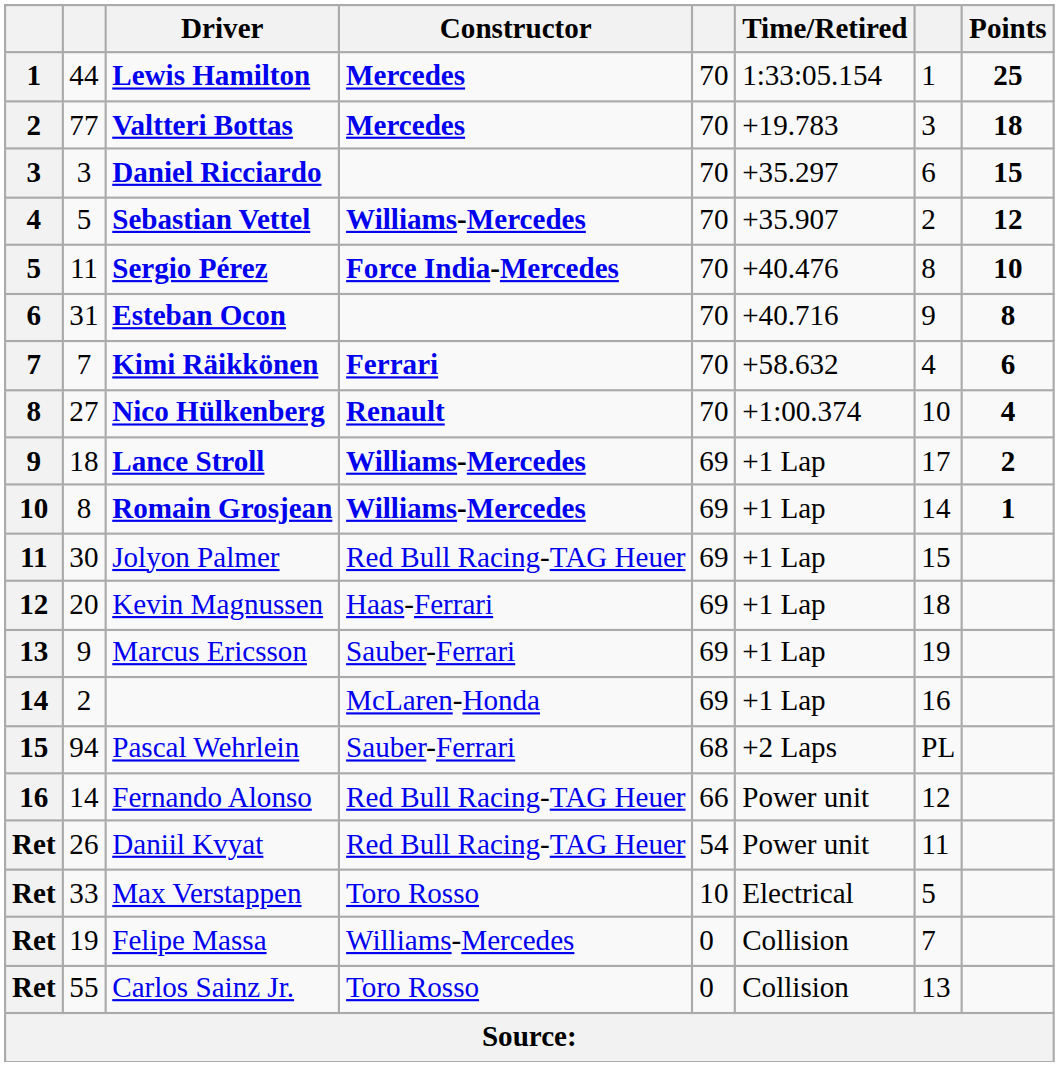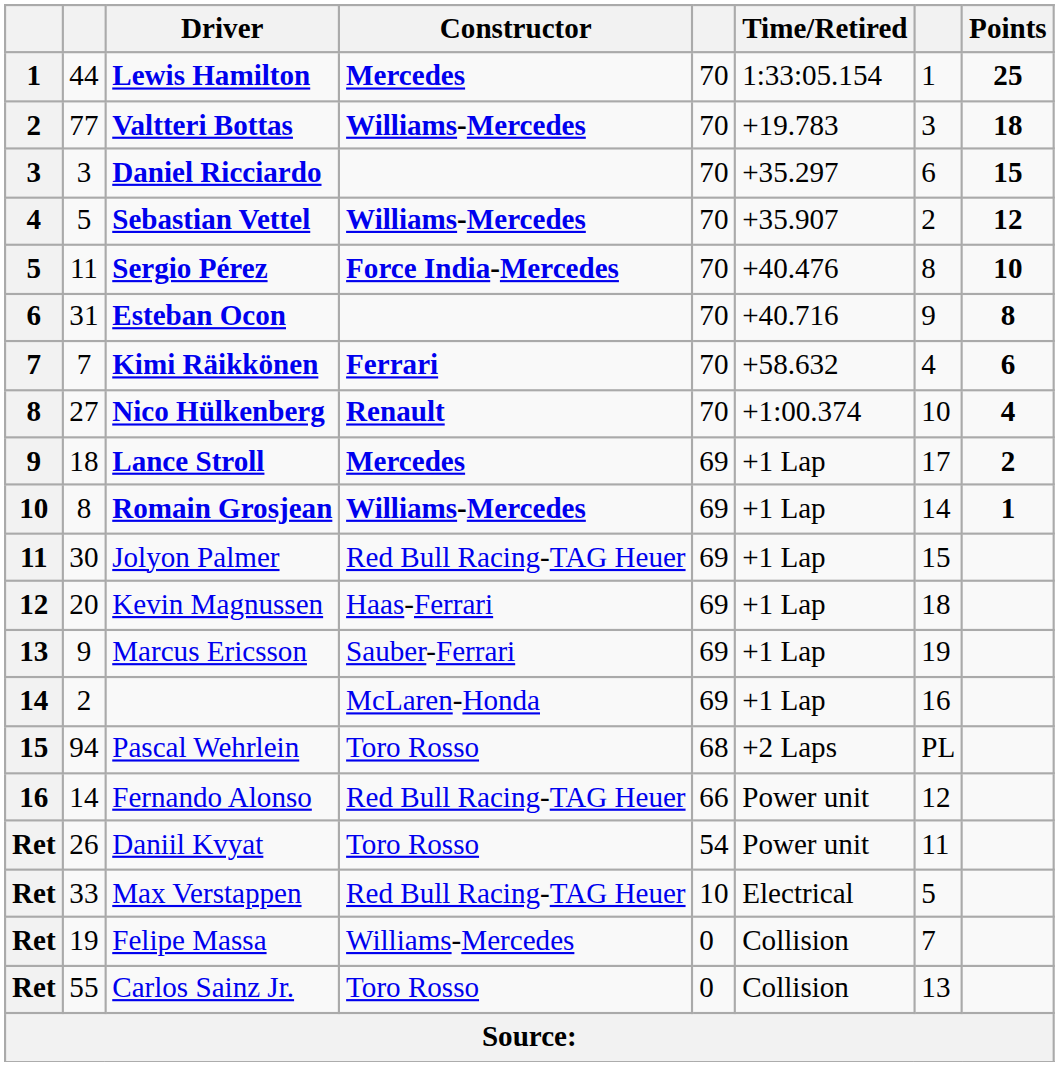 <table class="wikitable sortable" style="font-size: 85%;">
 <tr>
 <th scope="col"></th>
 <th scope="col"></th>
 <th scope="col">Driver</th>
 <th scope="col">Constructor</th>
 <th scope="col" class="unsortable"></th>
 <th scope="col" class="unsortable">Time/Retired</th>
 <th scope="col"></th>
 <th scope="col">Points</th>
 </tr>
 <tr>
 <th>1</th>
 <td align="center">44</td>
 <td> <strong><a href='#'>Lewis Hamilton</a></strong></td>
 <td><strong><a href='#'>Mercedes</a></strong></td>
 <td>70</td>
 <td>1:33:05.154</td>
 <td>1</td>
 <td align="center"><strong>25</strong></td>
 </tr>
 <tr>
 <th>2</th>
 <td align="center">77</td>
 <td> <strong><a href='#'>Valtteri Bottas</a></strong></td>
-<td><strong><a href='#'>Mercedes</a></strong></td>
+<td><strong><a href='#'>Williams</a>-<a href='#'>Mercedes</a></strong></td>
 <td>70</td>
 <td>+19.783</td>
 <td>3</td>
 <td align="center"><strong>18</strong></td>
 </tr>
 <tr>
 <th>3</th>
 <td align="center">3</td>
 <td> <strong><a href='#'>Daniel Ricciardo</a></strong></td>
 <td></td>
 <td>70</td>
 <td>+35.297</td>
 <td>6</td>
 <td align="center"><strong>15</strong></td>
 </tr>
 <tr>
 <th>4</th>
 <td align="center">5</td>
 <td> <strong><a href='#'>Sebastian Vettel</a></strong></td>
 <td><strong><a href='#'>Williams</a>-<a href='#'>Mercedes</a></strong></td>
 <td>70</td>
 <td>+35.907</td>
 <td>2</td>
 <td align="center"><strong>12</strong></td>
 </tr>
 <tr>
 <th>5</th>
 <td align="center">11</td>
 <td> <strong><a href='#'>Sergio Pérez</a></strong></td>
 <td><strong><a href='#'>Force India</a>-<a href='#'>Mercedes</a></strong></td>
 <td>70</td>
 <td>+40.476</td>
 <td>8</td>
 <td align=center><strong>10</strong></td>
 </tr>
 <tr>
 <th>6</th>
 <td align="center">31</td>
 <td> <strong><a href='#'>Esteban Ocon</a></strong></td>
 <td></td>
 <td>70</td>
 <td>+40.716</td>
 <td>9</td>
 <td align="center"><strong>8</strong></td>
 </tr>
 <tr>
 <th>7</th>
 <td align="center">7</td>
 <td> <strong><a href='#'>Kimi Räikkönen</a></strong></td>
 <td><strong><a href='#'>Ferrari</a></strong></td>
 <td>70</td>
 <td>+58.632</td>
 <td>4</td>
 <td align="center"><strong>6</strong></td>
 </tr>
 <tr>
 <th>8</th>
 <td align="center">27</td>
 <td> <strong><a href='#'>Nico Hülkenberg</a></strong></td>
 <td><strong><a href='#'>Renault</a></strong></td>
 <td>70</td>
 <td>+1:00.374</td>
 <td>10</td>
 <td align="center"><strong>4</strong></td>
 </tr>
 <tr>
 <th>9</th>
 <td align="center">18</td>
 <td> <strong><a href='#'>Lance Stroll</a></strong></td>
-<td><strong><a href='#'>Williams</a>-<a href='#'>Mercedes</a></strong></td>
+<td><strong><a href='#'>Mercedes</a></strong></td>
 <td>69</td>
 <td>+1 Lap</td>
 <td>17</td>
 <td align="center"><strong>2</strong></td>
 </tr>
 <tr>
 <th>10</th>
 <td align="center">8</td>
 <td> <strong><a href='#'>Romain Grosjean</a></strong></td>
 <td><strong><a href='#'>Williams</a>-<a href='#'>Mercedes</a></strong></td>
 <td>69</td>
 <td>+1 Lap</td>
 <td>14</td>
 <td align="center"><strong>1</strong></td>
 </tr>
 <tr>
 <th>11</th>
 <td align="center">30</td>
 <td> <a href='#'>Jolyon Palmer</a></td>
 <td><a href='#'>Red Bull Racing</a>-<a href='#'>TAG Heuer</a></td>
 <td>69</td>
 <td>+1 Lap</td>
 <td>15</td>
 <td></td>
 </tr>
 <tr>
 <th>12</th>
 <td align="center">20</td>
 <td> <a href='#'>Kevin Magnussen</a></td>
 <td><a href='#'>Haas</a>-<a href='#'>Ferrari</a></td>
 <td>69</td>
 <td>+1 Lap</td>
 <td>18</td>
 <td></td>
 </tr>
 <tr>
 <th>13</th>
 <td align="center">9</td>
 <td> <a href='#'>Marcus Ericsson</a></td>
 <td><a href='#'>Sauber</a>-<a href='#'>Ferrari</a></td>
 <td>69</td>
 <td>+1 Lap</td>
 <td>19</td>
 <td></td>
 </tr>
 <tr>
 <th>14</th>
 <td align="center">2</td>
 <td></td>
 <td><a href='#'>McLaren</a>-<a href='#'>Honda</a></td>
 <td>69</td>
 <td>+1 Lap</td>
 <td>16</td>
 <td></td>
 </tr>
 <tr>
 <th>15</th>
 <td align="center">94</td>
 <td> <a href='#'>Pascal Wehrlein</a></td>
-<td><a href='#'>Sauber</a>-<a href='#'>Ferrari</a></td>
+<td><a href='#'>Toro Rosso</a></td>
 <td>68</td>
 <td>+2 Laps</td>
 <td>PL</td>
 <td></td>
 </tr>
 <tr>
 <th>16</th>
 <td align="center">14</td>
 <td> <a href='#'>Fernando Alonso</a></td>
 <td><a href='#'>Red Bull Racing</a>-<a href='#'>TAG Heuer</a></td>
 <td>66</td>
 <td>Power unit</td>
 <td>12</td>
 <td></td>
 </tr>
 <tr>
 <th>Ret</th>
 <td align="center">26</td>
 <td> <a href='#'>Daniil Kvyat</a></td>
-<td><a href='#'>Red Bull Racing</a>-<a href='#'>TAG Heuer</a></td>
+<td><a href='#'>Toro Rosso</a></td>
 <td>54</td>
 <td>Power unit</td>
 <td>11</td>
 <td></td>
 </tr>
 <tr>
 <th>Ret</th>
 <td align="center">33</td>
 <td> <a href='#'>Max Verstappen</a></td>
-<td><a href='#'>Toro Rosso</a></td>
+<td><a href='#'>Red Bull Racing</a>-<a href='#'>TAG Heuer</a></td>
 <td>10</td>
 <td>Electrical</td>
 <td>5</td>
 <td></td>
 </tr>
 <tr>
 <th>Ret</th>
 <td align="center">19</td>
 <td> <a href='#'>Felipe Massa</a></td>
 <td><a href='#'>Williams</a>-<a href='#'>Mercedes</a></td>
 <td>0</td>
 <td>Collision</td>
 <td>7</td>
 <td></td>
 </tr>
 <tr>
 <th>Ret</th>
 <td align="center">55</td>
 <td> <a href='#'>Carlos Sainz Jr.</a></td>
 <td><a href='#'>Toro Rosso</a></td>
 <td>0</td>
 <td>Collision</td>
 <td>13</td>
 <td></td>
 </tr>
 <tr>
 <th colspan="8">Source:</th>
 </tr>
 <tr>
 </tr>
 </table>
